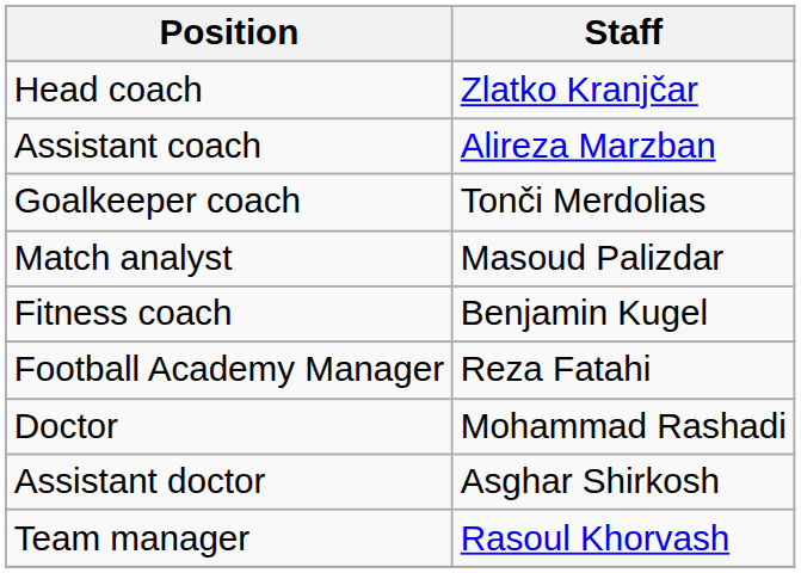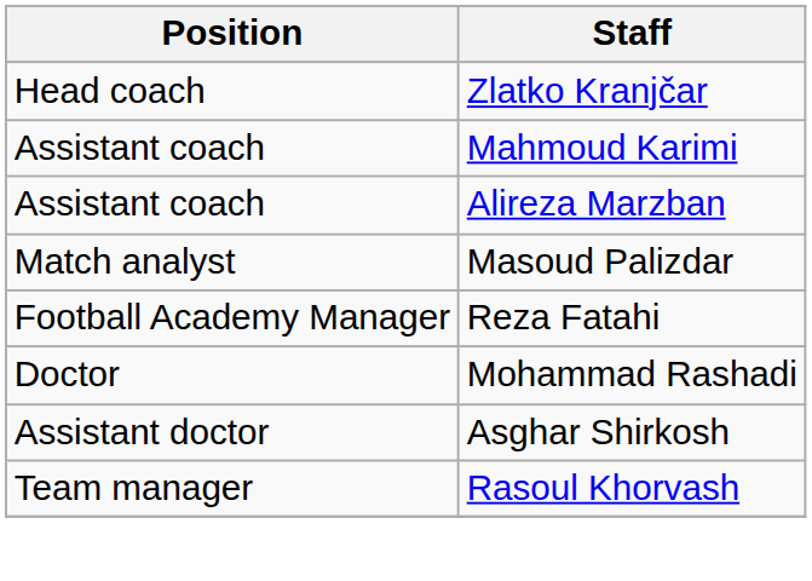 <table class="wikitable">
 <tr>
 <th>Position</th>
 <th>Staff</th>
 </tr>
 <tr>
 <td>Head coach</td>
 <td> <a href='#'>Zlatko Kranjčar</a></td>
 </tr>
 <tr>
 <td>Assistant coach</td>
-<td> <a href='#'>Alireza Marzban</a></td>
+<td> <a href='#'>Mahmoud Karimi</a></td>
 </tr>
 <tr>
-<td>Goalkeeper coach</td>
-<td> Tonči Merdolias</td>
+<td>Assistant coach</td>
+<td> <a href='#'>Alireza Marzban</a></td>
 </tr>
 <tr>
 <td>Match analyst</td>
 <td> Masoud Palizdar</td>
-</tr>
-<tr>
-<td>Fitness coach</td>
-<td> Benjamin Kugel</td>
 </tr>
 <tr>
 <td>Football Academy Manager</td>
 <td> Reza Fatahi</td>
 </tr>
 <tr>
 <td>Doctor</td>
 <td> Mohammad Rashadi</td>
 </tr>
 <tr>
 <td>Assistant doctor</td>
 <td> Asghar Shirkosh</td>
 </tr>
 <tr>
 <td>Team manager</td>
 <td> <a href='#'>Rasoul Khorvash</a></td>
 </tr>
 <tr>
 </tr>
 </table>
